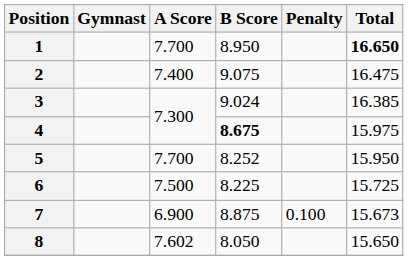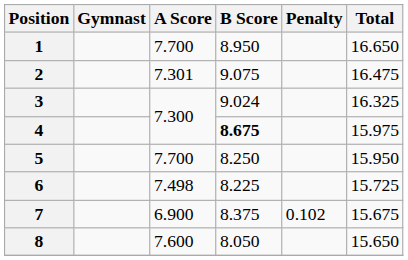 <table class="wikitable sortable" style="text-align:left;">
 <tr>
 <th>Position</th>
 <th>Gymnast</th>
 <th>A Score</th>
 <th>B Score</th>
 <th>Penalty</th>
 <th>Total</th>
 </tr>
 <tr>
 <th>1</th>
 <td></td>
 <td>7.700</td>
 <td>8.950</td>
 <td></td>
-<td><strong>16.650</strong></td>
+<td>16.650</td>
 </tr>
 <tr>
 <th>2</th>
 <td></td>
-<td>7.400</td>
+<td>7.301</td>
 <td>9.075</td>
 <td></td>
 <td>16.475</td>
 </tr>
 <tr>
 <th>3</th>
 <td></td>
 <td rowspan="2">7.300</td>
 <td>9.024</td>
 <td></td>
-<td>16.385</td>
+<td>16.325</td>
 </tr>
 <tr>
 <th>4</th>
 <td></td>
 <td><strong>8.675</strong></td>
 <td></td>
 <td>15.975</td>
 </tr>
 <tr>
 <th>5</th>
 <td></td>
 <td>7.700</td>
-<td>8.252</td>
+<td>8.250</td>
 <td></td>
 <td>15.950</td>
 </tr>
 <tr>
 <th>6</th>
 <td></td>
-<td>7.500</td>
+<td>7.498</td>
 <td>8.225</td>
 <td></td>
 <td>15.725</td>
 </tr>
 <tr>
 <th>7</th>
 <td></td>
 <td>6.900</td>
-<td>8.875</td>
-<td>0.100</td>
-<td>15.673</td>
+<td>8.375</td>
+<td>0.102</td>
+<td>15.675</td>
 </tr>
 <tr>
 <th>8</th>
 <td></td>
-<td>7.602</td>
+<td>7.600</td>
 <td>8.050</td>
 <td></td>
 <td>15.650</td>
 </tr>
 <tr>
 </tr>
 </table>
